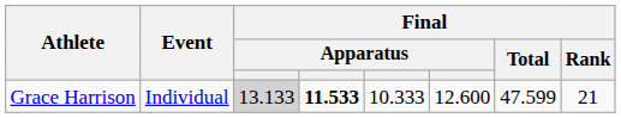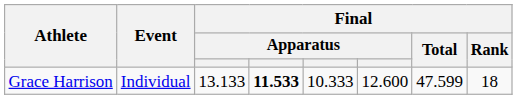 <table class="wikitable" style="font-size:90%">
 <tr>
 <th rowspan=3>Athlete</th>
 <th rowspan=3>Event</th>
 <th colspan=6>Final</th>
 </tr>
 <tr style="font-size:95%">
 <th colspan=4>Apparatus</th>
 <th rowspan=2>Total</th>
 <th rowspan=2>Rank</th>
 </tr>
 <tr style="font-size:95%">
 <th></th>
 <th></th>
 <th></th>
 <th></th>
 </tr>
 <tr align=center>
 <td align=left><a href='#'>Grace Harrison</a></td>
 <td align=left><a href='#'>Individual</a></td>
-<td style="background: lightgrey;">13.133</td>
+<td>13.133</td>
 <td><strong>11.533</strong></td>
 <td>10.333</td>
 <td>12.600</td>
 <td>47.599</td>
-<td>21</td>
+<td>18</td>
 </tr>
 </table>
